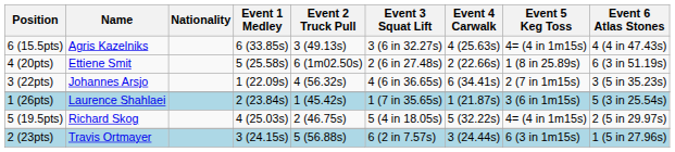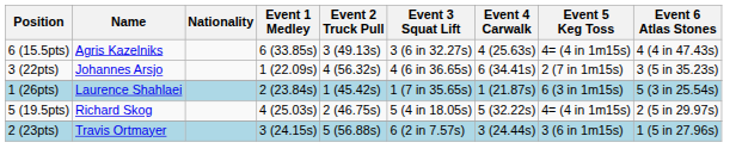 <table class="sortable wikitable" align="center">
 <tr>
 <th>Position</th>
 <th>Name</th>
 <th>Nationality</th>
 <th>Event 1<br>Medley</th>
 <th>Event 2<br>Truck Pull</th>
 <th>Event 3<br>Squat Lift</th>
 <th>Event 4<br>Carwalk</th>
 <th>Event 5<br>Keg Toss</th>
 <th>Event 6<br>Atlas Stones</th>
 </tr>
 <tr>
 <td>6 (15.5pts)</td>
 <td><a href='#'>Agris Kazelniks</a></td>
 <td></td>
 <td>6 (33.85s)</td>
 <td>3 (49.13s)</td>
 <td>3 (6 in 32.27s)</td>
 <td>4 (25.63s)</td>
 <td>4= (4 in 1m15s)</td>
 <td>4 (4 in 47.43s)</td>
 </tr>
 <tr>
-<td>4 (20pts)</td>
-<td><a href='#'>Ettiene Smit</a></td>
-<td></td>
-<td>5 (25.58s)</td>
-<td>6 (1m02.50s)</td>
-<td>2 (6 in 27.48s)</td>
-<td>2 (22.66s)</td>
-<td>1 (8 in 25.89s)</td>
-<td>6 (3 in 51.19s)</td>
-</tr>
-<tr>
 <td>3 (22pts)</td>
 <td><a href='#'>Johannes Arsjo</a></td>
 <td></td>
 <td>1 (22.09s)</td>
 <td>4 (56.32s)</td>
 <td>4 (6 in 36.65s)</td>
 <td>6 (34.41s)</td>
 <td>2 (7 in 1m15s)</td>
 <td>3 (5 in 35.23s)</td>
 </tr>
 <tr>
 </tr>
 <tr style="background:lightblue;">
 <td>1 (26pts)</td>
 <td><a href='#'>Laurence Shahlaei</a></td>
 <td></td>
 <td>2 (23.84s)</td>
 <td>1 (45.42s)</td>
 <td>1 (7 in 35.65s)</td>
 <td>1 (21.87s)</td>
-<td>3 (6 in 1m15s)</td>
+<td>6 (3 in 1m15s)</td>
 <td>5 (3 in 25.54s)</td>
 </tr>
 <tr>
 <td>5 (19.5pts)</td>
 <td><a href='#'>Richard Skog</a></td>
 <td></td>
 <td>4 (25.03s)</td>
 <td>2 (46.75s)</td>
 <td>5 (4 in 18.05s)</td>
 <td>5 (32.22s)</td>
 <td>4= (4 in 1m15s)</td>
 <td>2 (5 in 29.97s)</td>
 </tr>
 <tr>
 </tr>
 <tr style="background:lightblue;">
 <td>2 (23pts)</td>
 <td><a href='#'>Travis Ortmayer</a></td>
 <td></td>
 <td>3 (24.15s)</td>
 <td>5 (56.88s)</td>
 <td>6 (2 in 7.57s)</td>
 <td>3 (24.44s)</td>
-<td>6 (3 in 1m15s)</td>
+<td>3 (6 in 1m15s)</td>
 <td>1 (5 in 27.96s)</td>
 </tr>
 </table>
